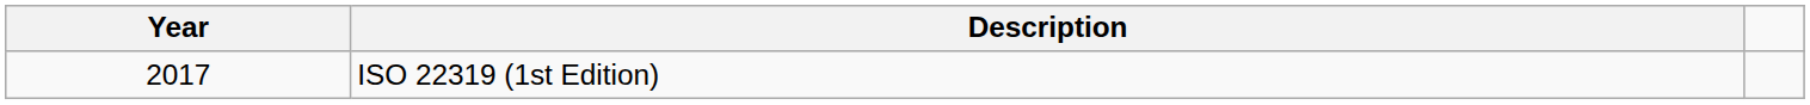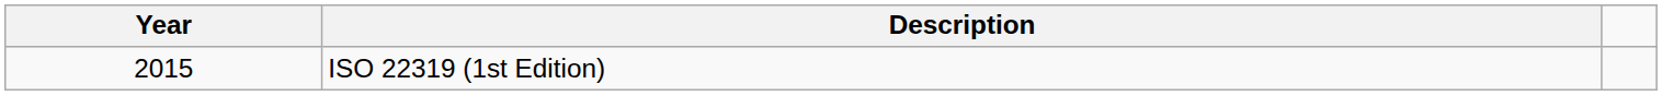 <table class = "wikitable" font-size = 95%; width = 50%; background-color = transparent>
 <tr>
 <th>Year</th>
 <th>Description</th>
 </tr>
 <tr>
-<td align = "center">2017</td>
+<td align = "center">2015</td>
 <td>ISO 22319 (1st Edition)</td>
 <td></td>
 </tr>
 </table>
